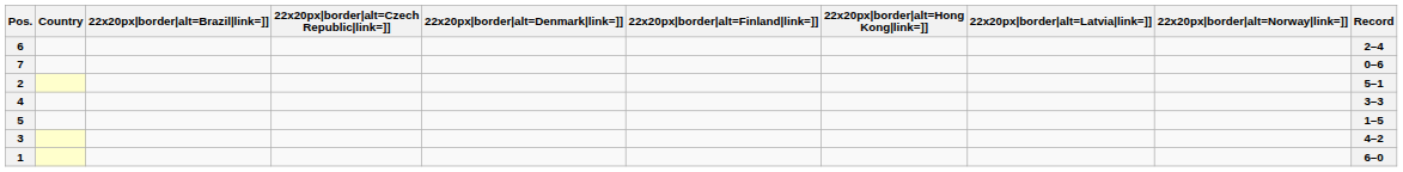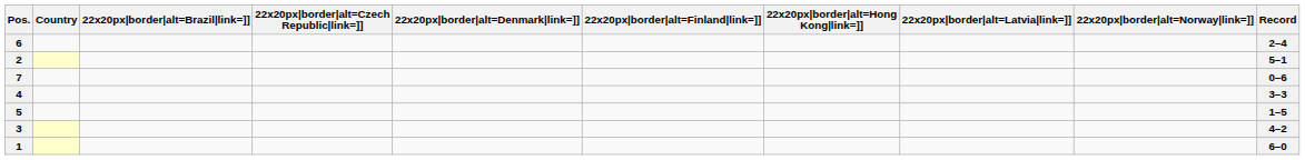 <table class="wikitable sortable nowrap" style="text-align:center; font-size:0.9em;">
 <tr>
 <th>Pos.</th>
 <th>Country</th>
 <th [[Image:>22x20px|border|alt=Brazil|link=]]</th>
 <th [[Image:>22x20px|border|alt=Czech Republic|link=]]</th>
 <th [[Image:>22x20px|border|alt=Denmark|link=]]</th>
 <th [[Image:>22x20px|border|alt=Finland|link=]]</th>
 <th [[Image:>22x20px|border|alt=Hong Kong|link=]]</th>
 <th [[Image:>22x20px|border|alt=Latvia|link=]]</th>
 <th [[Image:>22x20px|border|alt=Norway|link=]]</th>
 <th>Record</th>
 </tr>
 <tr>
 <th>6</th>
 <td style="text-align:left;"></td>
 <td> </td>
 <td> </td>
 <td> </td>
 <td> </td>
 <td> </td>
 <td> </td>
 <td> </td>
 <th>2–4</th>
 </tr>
 <tr>
+<th>2</th>
+<td style="text-align:left; background:#ffffcc;"></td>
+<td> </td>
+<td> </td>
+<td> </td>
+<td> </td>
+<td> </td>
+<td> </td>
+<td> </td>
+<th>5–1</th>
+</tr>
+<tr>
 <th>7</th>
 <td style="text-align:left;"></td>
 <td> </td>
 <td> </td>
 <td> </td>
 <td> </td>
 <td> </td>
 <td> </td>
 <td> </td>
 <th>0–6</th>
-</tr>
-<tr>
-<th>2</th>
-<td style="text-align:left; background:#ffffcc;"></td>
-<td> </td>
-<td> </td>
-<td> </td>
-<td> </td>
-<td> </td>
-<td> </td>
-<td> </td>
-<th>5–1</th>
 </tr>
 <tr>
 <th>4</th>
 <td style="text-align:left;"></td>
 <td> </td>
 <td> </td>
 <td> </td>
 <td> </td>
 <td> </td>
 <td> </td>
 <td> </td>
 <th>3–3</th>
 </tr>
 <tr>
 <th>5</th>
 <td style="text-align:left;"></td>
 <td> </td>
 <td> </td>
 <td> </td>
 <td> </td>
 <td> </td>
 <td> </td>
 <td> </td>
 <th>1–5</th>
 </tr>
 <tr>
 <th>3</th>
 <td style="text-align:left; background:#ffffcc;"></td>
 <td> </td>
 <td> </td>
 <td> </td>
 <td> </td>
 <td> </td>
 <td> </td>
 <td> </td>
 <th>4–2</th>
 </tr>
 <tr>
 <th>1</th>
 <td style="text-align:left; background:#ffffcc;"></td>
 <td> </td>
 <td> </td>
 <td> </td>
 <td> </td>
 <td> </td>
 <td> </td>
 <td> </td>
 <th>6–0</th>
 </tr>
 </table>
